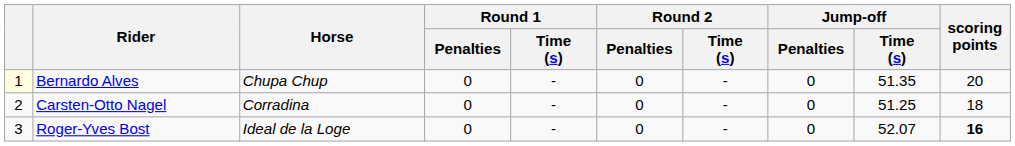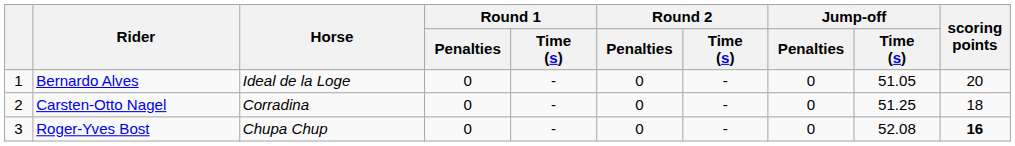 <table class="wikitable" style="font-size: 90%">
 <tr>
 <th rowspan=2 width=20></th>
 <th rowspan=2 width=190>Rider</th>
 <th rowspan=2 width=170>Horse</th>
 <th colspan=2>Round 1</th>
 <th colspan=2>Round 2</th>
 <th colspan=2>Jump-off</th>
 <th rowspan=2 width=60>scoring<br>points</th>
 </tr>
 <tr>
 <th width=75>Penalties</th>
 <th width=75>Time<br>(<a href='#'>s</a>)</th>
 <th width=75>Penalties</th>
 <th width=75>Time<br>(<a href='#'>s</a>)</th>
 <th width=75>Penalties</th>
 <th width=75>Time<br>(<a href='#'>s</a>)</th>
 </tr>
 <tr>
-<td align=center style="background: lightyellow;">1</td>
+<td align=center>1</td>
 <td> <a href='#'>Bernardo Alves</a></td>
-<td><em>Chupa Chup</em></td>
+<td><em>Ideal de la Loge</em></td>
 <td align=center>0</td>
 <td align=center>-</td>
 <td align=center>0</td>
 <td align=center>-</td>
 <td align=center>0</td>
-<td align=center>51.35</td>
+<td align=center>51.05</td>
 <td align=center>20</td>
 </tr>
 <tr>
 <td align=center>2</td>
 <td> <a href='#'>Carsten-Otto Nagel</a></td>
 <td><em>Corradina</em></td>
 <td align=center>0</td>
 <td align=center>-</td>
 <td align=center>0</td>
 <td align=center>-</td>
 <td align=center>0</td>
 <td align=center>51.25</td>
 <td align=center>18</td>
 </tr>
 <tr>
 <td align=center>3</td>
 <td> <a href='#'>Roger-Yves Bost</a></td>
-<td><em>Ideal de la Loge</em></td>
+<td><em>Chupa Chup</em></td>
 <td align=center>0</td>
 <td align=center>-</td>
 <td align=center>0</td>
 <td align=center>-</td>
 <td align=center>0</td>
-<td align=center>52.07</td>
+<td align=center>52.08</td>
 <td align=center><strong>16</strong></td>
 </tr>
 </table>
